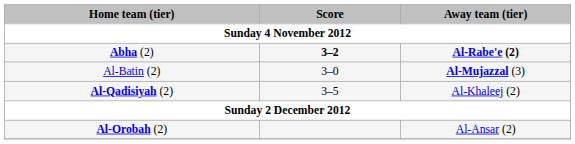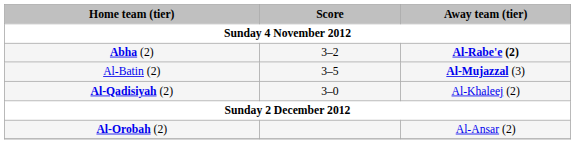 <table class="wikitable" style="width: 700px; background:WhiteSmoke; text-align:center; font-size:90%">
 <tr>
 <td scope="col" style="width: 45%; background:silver;"><strong>Home team (tier)</strong></td>
 <td scope="col" style="width: 25%; background:silver;"><strong>Score</strong></td>
 <td scope="col" style="width: 45%; background:silver;"><strong>Away team (tier)</strong></td>
 </tr>
 <tr>
 <td colspan="5" style= background:White><strong>Sunday 4 November 2012</strong></td>
 </tr>
 <tr>
 <td><strong><a href='#'>Abha</a></strong> (2)</td>
-<td><strong>3–2</strong></td>
+<td>3–2</td>
 <td><strong><a href='#'>Al-Rabe'e</a> (2)</strong></td>
 </tr>
 <tr>
 <td><a href='#'>Al-Batin</a> (2)</td>
-<td>3–0</td>
+<td>3–5</td>
 <td><strong><a href='#'>Al-Mujazzal</a></strong> (3)</td>
 </tr>
 <tr>
 <td><strong><a href='#'>Al-Qadisiyah</a></strong> (2)</td>
-<td>3–5</td>
+<td>3–0</td>
 <td><a href='#'>Al-Khaleej</a> (2)</td>
 </tr>
 <tr>
 <td colspan="5" style= background:White><strong>Sunday 2 December 2012</strong></td>
 </tr>
 <tr>
 <td><strong><a href='#'>Al-Orobah</a></strong> (2)</td>
 <td></td>
 <td><a href='#'>Al-Ansar</a> (2)</td>
 </tr>
 <tr>
 </tr>
 </table>
